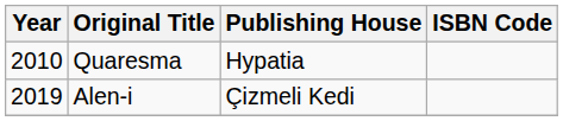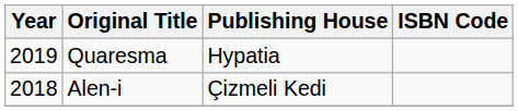 <table class="wikitable">
 <tr>
 <th>Year</th>
 <th>Original Title</th>
 <th>Publishing House</th>
 <th>ISBN Code</th>
 </tr>
 <tr>
-<td>2010</td>
+<td>2019</td>
 <td>Quaresma</td>
 <td>Hypatia</td>
 <td></td>
 </tr>
 <tr>
-<td>2019</td>
+<td>2018</td>
 <td>Alen-i</td>
 <td>Çizmeli Kedi</td>
 <td></td>
 </tr>
 <tr>
 </tr>
 </table>
